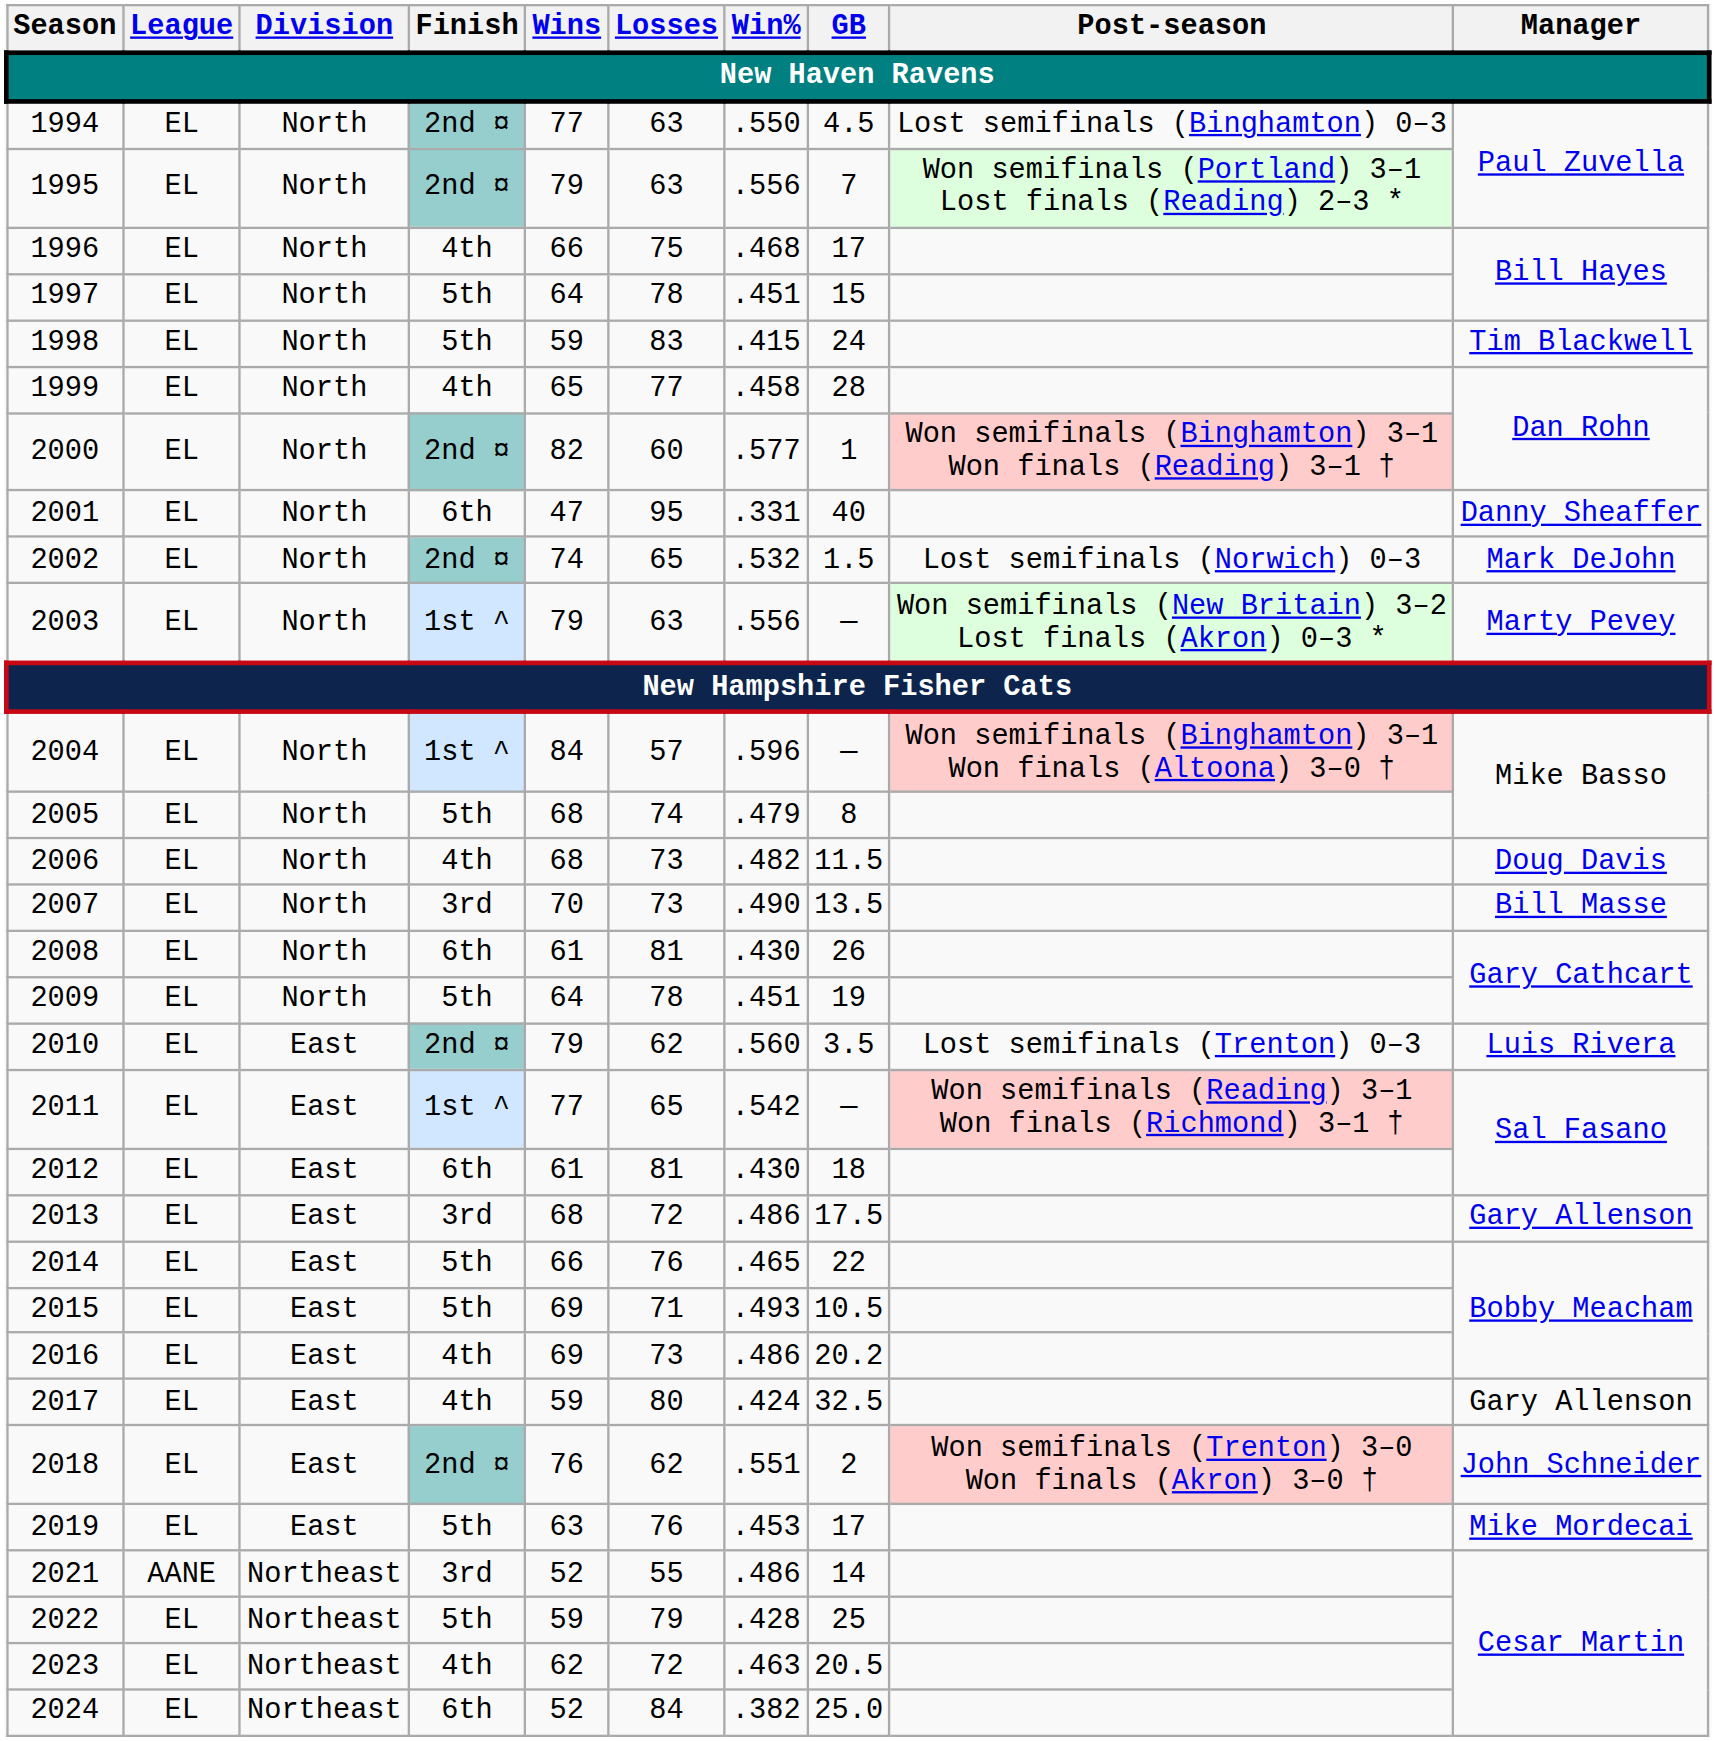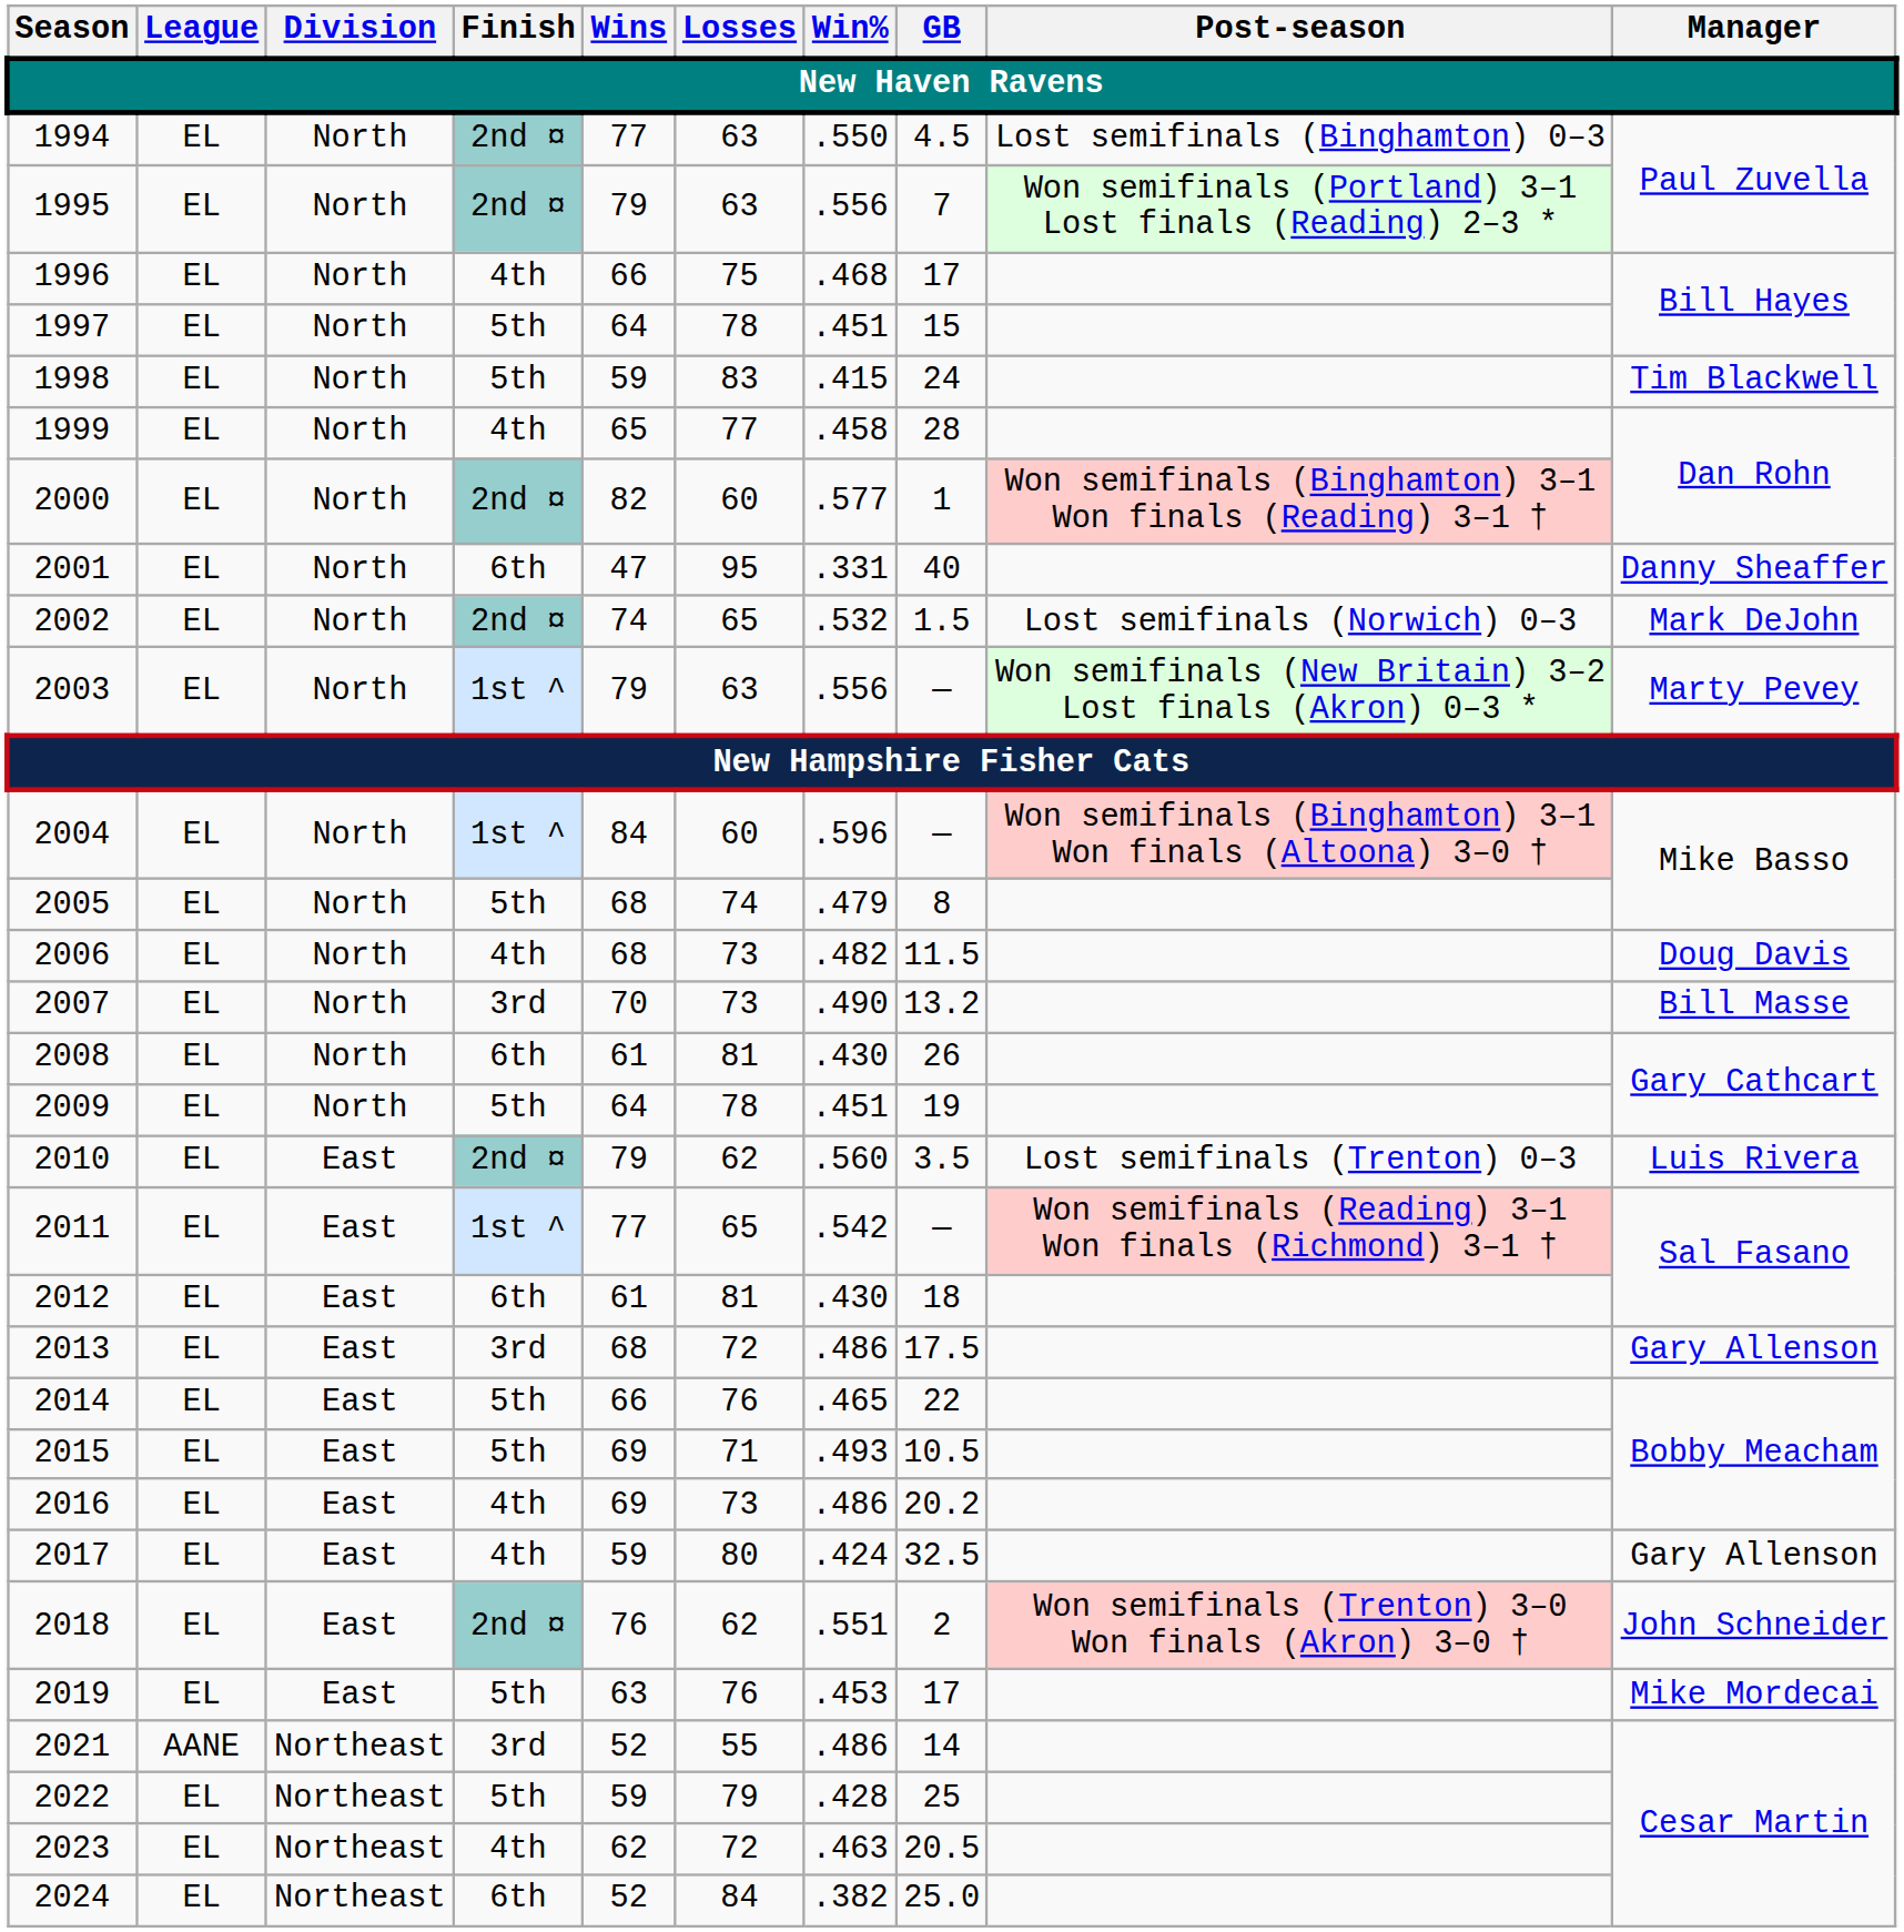 <table class="wikitable" style="text-align:center; font-size:95%">
 <tr>
 <th scope="col">Season</th>
 <th scope="col"><a href='#'>League</a></th>
 <th scope="col"><a href='#'>Division</a></th>
 <th scope="col">Finish</th>
 <th scope="col"><a href='#'>Wins</a></th>
 <th scope="col"><a href='#'>Losses</a></th>
 <th scope="col"><a href='#'>Win%</a></th>
 <th scope="col"><a href='#'>GB</a></th>
 <th scope="col">Post-season</th>
 <th scope="col">Manager</th>
 </tr>
 <tr>
 <td align="center" colspan="11" style="background: teal; color: white; border:2px solid black"><strong>New Haven Ravens</strong></td>
 </tr>
 <tr>
 <td>1994</td>
 <td>EL</td>
 <td>North</td>
 <td bgcolor="#96CDCD">2nd ¤</td>
 <td>77</td>
 <td>63</td>
 <td>.550</td>
 <td>4.5</td>
 <td>Lost semifinals (<a href='#'>Binghamton</a>) 0–3</td>
 <td rowspan=2><a href='#'>Paul Zuvella</a></td>
 </tr>
 <tr>
 <td>1995</td>
 <td>EL</td>
 <td>North</td>
 <td bgcolor="#96CDCD">2nd ¤</td>
 <td>79</td>
 <td>63</td>
 <td>.556</td>
 <td>7</td>
 <td bgcolor="#DDFFDD">Won semifinals (<a href='#'>Portland</a>) 3–1<br>Lost finals (<a href='#'>Reading</a>) 2–3 *</td>
 </tr>
 <tr>
 <td>1996</td>
 <td>EL</td>
 <td>North</td>
 <td>4th</td>
 <td>66</td>
 <td>75</td>
 <td>.468</td>
 <td>17</td>
 <td></td>
 <td rowspan=2><a href='#'>Bill Hayes</a></td>
 </tr>
 <tr>
 <td>1997</td>
 <td>EL</td>
 <td>North</td>
 <td>5th</td>
 <td>64</td>
 <td>78</td>
 <td>.451</td>
 <td>15</td>
 <td></td>
 </tr>
 <tr>
 <td>1998</td>
 <td>EL</td>
 <td>North</td>
 <td>5th</td>
 <td>59</td>
 <td>83</td>
 <td>.415</td>
 <td>24</td>
 <td></td>
 <td><a href='#'>Tim Blackwell</a></td>
 </tr>
 <tr>
 <td>1999</td>
 <td>EL</td>
 <td>North</td>
 <td>4th</td>
 <td>65</td>
 <td>77</td>
 <td>.458</td>
 <td>28</td>
 <td></td>
 <td rowspan=2><a href='#'>Dan Rohn</a></td>
 </tr>
 <tr>
 <td>2000</td>
 <td>EL</td>
 <td>North</td>
 <td bgcolor="#96CDCD">2nd ¤</td>
 <td>82</td>
 <td>60</td>
 <td>.577</td>
 <td>1</td>
 <td bgcolor="#FFCCCC">Won semifinals (<a href='#'>Binghamton</a>) 3–1<br>Won finals (<a href='#'>Reading</a>) 3–1 †</td>
 </tr>
 <tr>
 <td>2001</td>
 <td>EL</td>
 <td>North</td>
 <td>6th</td>
 <td>47</td>
 <td>95</td>
 <td>.331</td>
 <td>40</td>
 <td></td>
 <td><a href='#'>Danny Sheaffer</a></td>
 </tr>
 <tr>
 <td>2002</td>
 <td>EL</td>
 <td>North</td>
 <td bgcolor="#96CDCD">2nd ¤</td>
 <td>74</td>
 <td>65</td>
 <td>.532</td>
 <td>1.5</td>
 <td>Lost semifinals (<a href='#'>Norwich</a>) 0–3</td>
 <td><a href='#'>Mark DeJohn</a></td>
 </tr>
 <tr>
 <td>2003</td>
 <td>EL</td>
 <td>North</td>
 <td bgcolor="#D0E7FF">1st ^</td>
 <td>79</td>
 <td>63</td>
 <td>.556</td>
 <td>—</td>
 <td bgcolor="#DDFFDD">Won semifinals (<a href='#'>New Britain</a>) 3–2<br>Lost finals (<a href='#'>Akron</a>) 0–3 *</td>
 <td><a href='#'>Marty Pevey</a></td>
 </tr>
 <tr>
 <td align="center" colspan="11" style="background: #0d254c; color: white; border:2px solid #C80815"><strong>New Hampshire Fisher Cats</strong></td>
 </tr>
 <tr>
 <td>2004</td>
 <td>EL</td>
 <td>North</td>
 <td bgcolor="#D0E7FF">1st ^</td>
 <td>84</td>
-<td>57</td>
+<td>60</td>
 <td>.596</td>
 <td>—</td>
 <td bgcolor="#FFCCCC">Won semifinals (<a href='#'>Binghamton</a>) 3–1<br>Won finals (<a href='#'>Altoona</a>) 3–0 †</td>
 <td rowspan=2>Mike Basso</td>
 </tr>
 <tr>
 <td>2005</td>
 <td>EL</td>
 <td>North</td>
 <td>5th</td>
 <td>68</td>
 <td>74</td>
 <td>.479</td>
 <td>8</td>
 <td></td>
 </tr>
 <tr>
 <td>2006</td>
 <td>EL</td>
 <td>North</td>
 <td>4th</td>
 <td>68</td>
 <td>73</td>
 <td>.482</td>
 <td>11.5</td>
 <td></td>
 <td><a href='#'>Doug Davis</a></td>
 </tr>
 <tr>
 <td>2007</td>
 <td>EL</td>
 <td>North</td>
 <td>3rd</td>
 <td>70</td>
 <td>73</td>
 <td>.490</td>
-<td>13.5</td>
+<td>13.2</td>
 <td></td>
 <td><a href='#'>Bill Masse</a></td>
 </tr>
 <tr>
 <td>2008</td>
 <td>EL</td>
 <td>North</td>
 <td>6th</td>
 <td>61</td>
 <td>81</td>
 <td>.430</td>
 <td>26</td>
 <td></td>
 <td rowspan=2><a href='#'>Gary Cathcart</a></td>
 </tr>
 <tr>
 <td>2009</td>
 <td>EL</td>
 <td>North</td>
 <td>5th</td>
 <td>64</td>
 <td>78</td>
 <td>.451</td>
 <td>19</td>
 <td></td>
 </tr>
 <tr>
 <td>2010</td>
 <td>EL</td>
 <td>East</td>
 <td bgcolor="#96CDCD">2nd ¤</td>
 <td>79</td>
 <td>62</td>
 <td>.560</td>
 <td>3.5</td>
 <td>Lost semifinals (<a href='#'>Trenton</a>) 0–3</td>
 <td><a href='#'>Luis Rivera</a></td>
 </tr>
 <tr>
 <td>2011</td>
 <td>EL</td>
 <td>East</td>
 <td bgcolor="#D0E7FF">1st ^</td>
 <td>77</td>
 <td>65</td>
 <td>.542</td>
 <td>—</td>
 <td bgcolor="#FFCCCC">Won semifinals (<a href='#'>Reading</a>) 3–1<br>Won finals (<a href='#'>Richmond</a>) 3–1 †</td>
 <td rowspan=2><a href='#'>Sal Fasano</a></td>
 </tr>
 <tr>
 <td>2012</td>
 <td>EL</td>
 <td>East</td>
 <td>6th</td>
 <td>61</td>
 <td>81</td>
 <td>.430</td>
 <td>18</td>
 <td></td>
 </tr>
 <tr>
 <td>2013</td>
 <td>EL</td>
 <td>East</td>
 <td>3rd</td>
 <td>68</td>
 <td>72</td>
 <td>.486</td>
 <td>17.5</td>
 <td></td>
 <td><a href='#'>Gary Allenson</a></td>
 </tr>
 <tr>
 <td>2014</td>
 <td>EL</td>
 <td>East</td>
 <td>5th</td>
 <td>66</td>
 <td>76</td>
 <td>.465</td>
 <td>22</td>
 <td></td>
 <td rowspan=3><a href='#'>Bobby Meacham</a></td>
 </tr>
 <tr>
 <td>2015</td>
 <td>EL</td>
 <td>East</td>
 <td>5th</td>
 <td>69</td>
 <td>71</td>
 <td>.493</td>
 <td>10.5</td>
 <td></td>
 </tr>
 <tr>
 <td>2016</td>
 <td>EL</td>
 <td>East</td>
 <td>4th</td>
 <td>69</td>
 <td>73</td>
 <td>.486</td>
 <td>20.2</td>
 <td></td>
 </tr>
 <tr>
 <td>2017</td>
 <td>EL</td>
 <td>East</td>
 <td>4th</td>
 <td>59</td>
 <td>80</td>
 <td>.424</td>
 <td>32.5</td>
 <td></td>
 <td>Gary Allenson</td>
 </tr>
 <tr>
 <td>2018</td>
 <td>EL</td>
 <td>East</td>
 <td bgcolor="#96CDCD">2nd ¤</td>
 <td>76</td>
 <td>62</td>
 <td>.551</td>
 <td>2</td>
 <td bgcolor="#FFCCCC">Won semifinals (<a href='#'>Trenton</a>) 3–0<br>Won finals (<a href='#'>Akron</a>) 3–0 †</td>
 <td><a href='#'>John Schneider</a></td>
 </tr>
 <tr>
 <td>2019</td>
 <td>EL</td>
 <td>East</td>
 <td>5th</td>
 <td>63</td>
 <td>76</td>
 <td>.453</td>
 <td>17</td>
 <td></td>
 <td><a href='#'>Mike Mordecai</a></td>
 </tr>
 <tr>
 <td>2021</td>
 <td>AANE</td>
 <td>Northeast</td>
 <td>3rd</td>
 <td>52</td>
 <td>55</td>
 <td>.486</td>
 <td>14</td>
 <td></td>
 <td rowspan="4"><a href='#'>Cesar Martin</a></td>
 </tr>
 <tr>
 <td>2022</td>
 <td>EL</td>
 <td>Northeast</td>
 <td>5th</td>
 <td>59</td>
 <td>79</td>
 <td>.428</td>
 <td>25</td>
 <td></td>
 </tr>
 <tr>
 <td>2023</td>
 <td>EL</td>
 <td>Northeast</td>
 <td>4th</td>
 <td>62</td>
 <td>72</td>
 <td>.463</td>
 <td>20.5</td>
 <td></td>
 </tr>
 <tr>
 <td>2024</td>
 <td>EL</td>
 <td>Northeast</td>
 <td>6th</td>
 <td>52</td>
 <td>84</td>
 <td>.382</td>
 <td>25.0</td>
 <td></td>
 </tr>
 </table>
